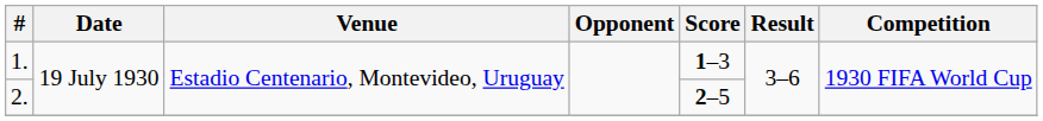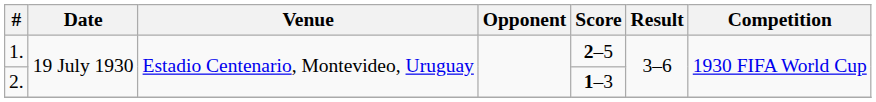 <table class="wikitable sortable" style="font-size:100%">
 <tr>
 <th>#</th>
 <th>Date</th>
 <th>Venue</th>
 <th>Opponent</th>
 <th>Score</th>
 <th>Result</th>
 <th>Competition</th>
 </tr>
 <tr>
 <td align=center>1.</td>
 <td rowspan=2>19 July 1930</td>
 <td rowspan=2><a href='#'>Estadio Centenario</a>, Montevideo, <a href='#'>Uruguay</a></td>
 <td rowspan=2></td>
-<td align=center><strong>1</strong>–3</td>
+<td align=center><strong>2</strong>–5</td>
 <td rowspan=2 align=center>3–6</td>
 <td rowspan=2><a href='#'>1930 FIFA World Cup</a></td>
 </tr>
 <tr>
 <td align=center>2.</td>
-<td align=center><strong>2</strong>–5</td>
+<td align=center><strong>1</strong>–3</td>
 </tr>
 <tr>
 </tr>
 </table>
